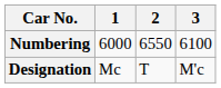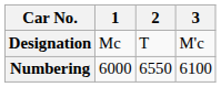 <table class="wikitable">
 <tr>
 <th>Car No.</th>
 <th>1</th>
 <th>2</th>
 <th>3</th>
 </tr>
 <tr>
+<th>Designation</th>
+<td>Mc</td>
+<td>T</td>
+<td>M'c</td>
+</tr>
+<tr>
 <th>Numbering</th>
 <td>6000</td>
 <td>6550</td>
 <td>6100</td>
 </tr>
-<tr>
-<th>Designation</th>
-<td>Mc</td>
-<td>T</td>
-<td>M'c</td>
-</tr>
 </table>
